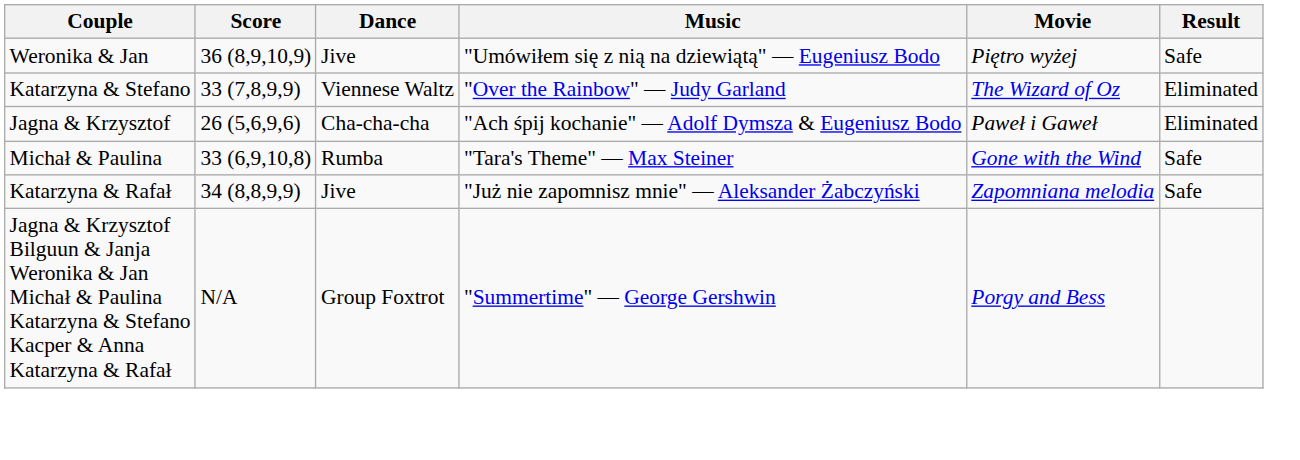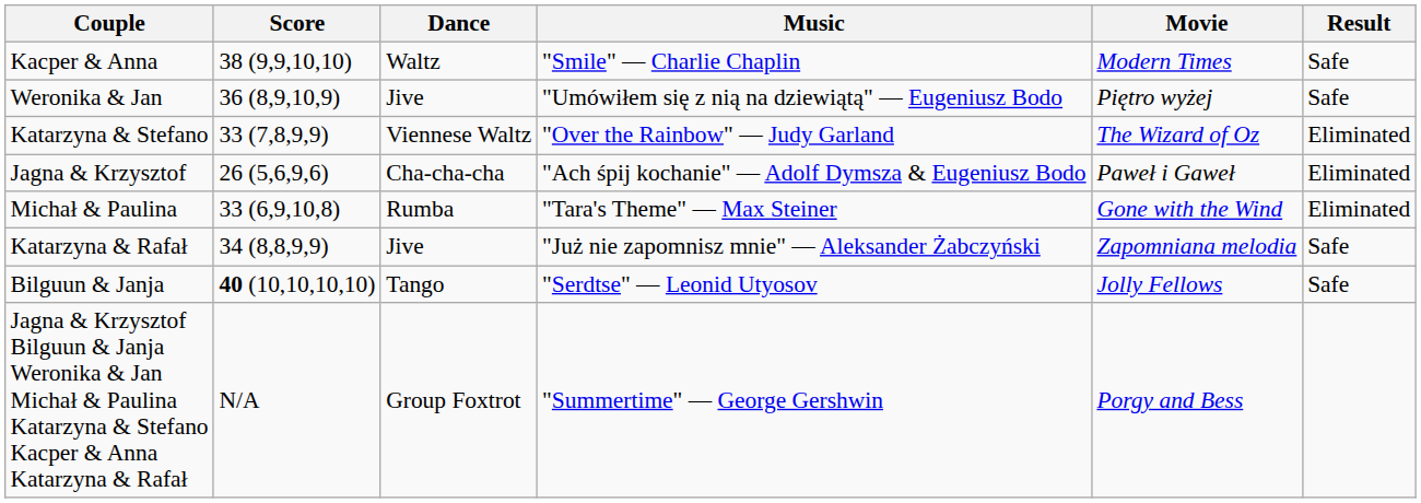 <table class="wikitable">
 <tr>
 <th>Couple</th>
 <th>Score</th>
 <th>Dance</th>
 <th>Music</th>
 <th>Movie</th>
 <th>Result</th>
+</tr>
+<tr>
+<td>Kacper & Anna</td>
+<td>38 (9,9,10,10)</td>
+<td>Waltz</td>
+<td>"<a href='#'>Smile</a>" — <a href='#'>Charlie Chaplin</a></td>
+<td><em><a href='#'>Modern Times</a></em></td>
+<td>Safe</td>
 </tr>
 <tr>
 <td>Weronika & Jan</td>
 <td>36 (8,9,10,9)</td>
 <td>Jive</td>
 <td>"Umówiłem się z nią na dziewiątą" — <a href='#'>Eugeniusz Bodo</a></td>
 <td><em>Piętro wyżej</em></td>
 <td>Safe</td>
 </tr>
 <tr>
 <td>Katarzyna & Stefano</td>
 <td>33 (7,8,9,9)</td>
 <td>Viennese Waltz</td>
 <td>"<a href='#'>Over the Rainbow</a>" — <a href='#'>Judy Garland</a></td>
 <td><em><a href='#'>The Wizard of Oz</a></em></td>
 <td>Eliminated</td>
 </tr>
 <tr>
 <td>Jagna & Krzysztof</td>
 <td>26 (5,6,9,6)</td>
 <td>Cha-cha-cha</td>
 <td>"Ach śpij kochanie" — <a href='#'>Adolf Dymsza</a> & <a href='#'>Eugeniusz Bodo</a></td>
 <td><em>Paweł i Gaweł</em></td>
 <td>Eliminated</td>
 </tr>
 <tr>
 <td>Michał & Paulina</td>
 <td>33 (6,9,10,8)</td>
 <td>Rumba</td>
 <td>"Tara's Theme" — <a href='#'>Max Steiner</a></td>
 <td><em><a href='#'>Gone with the Wind</a></em></td>
-<td>Safe</td>
+<td>Eliminated</td>
 </tr>
 <tr>
 <td>Katarzyna & Rafał</td>
 <td>34 (8,8,9,9)</td>
 <td>Jive</td>
 <td>"Już nie zapomnisz mnie" — <a href='#'>Aleksander Żabczyński</a></td>
 <td><em><a href='#'>Zapomniana melodia</a></em></td>
+<td>Safe</td>
+</tr>
+<tr>
+<td>Bilguun & Janja</td>
+<td><strong>40</strong> (10,10,10,10)</td>
+<td>Tango</td>
+<td>"<a href='#'>Serdtse</a>" — <a href='#'>Leonid Utyosov</a></td>
+<td><em><a href='#'>Jolly Fellows</a></em></td>
 <td>Safe</td>
 </tr>
 <tr>
 <td>Jagna & Krzysztof<br>Bilguun & Janja<br>Weronika & Jan<br>Michał & Paulina<br>Katarzyna & Stefano<br>Kacper & Anna<br>Katarzyna & Rafał<br></td>
 <td>N/A</td>
 <td>Group Foxtrot</td>
 <td>"<a href='#'>Summertime</a>" — <a href='#'>George Gershwin</a></td>
 <td><em><a href='#'>Porgy and Bess</a></em></td>
 <td></td>
 </tr>
 </table>
